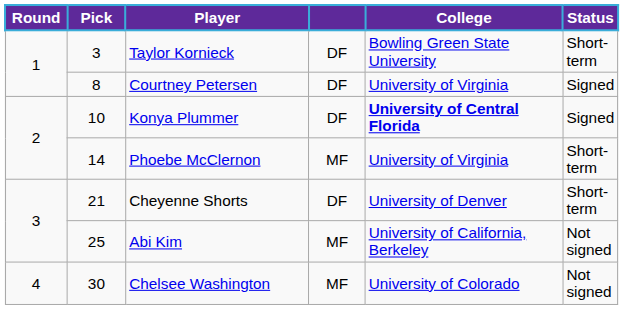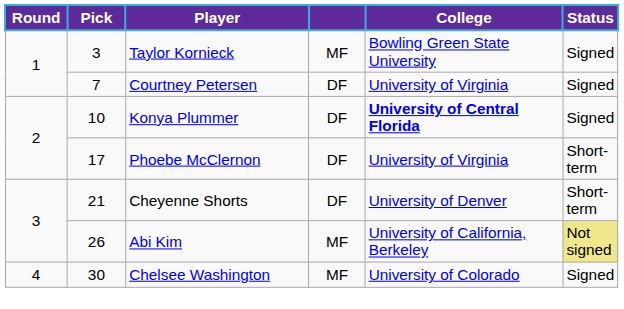 <table class="wikitable" style="text-align:left; font-size:95%;">
 <tr>
 <th style="background:#5E299A; color:white; border:2px solid #3aadd9; width:55px;">Round</th>
 <th style="background:#5E299A; color:white; border:2px solid #3aadd9; width:55px;">Pick</th>
 <th style="background:#5E299A; color:white; border:2px solid #3aadd9; width:200px;">Player</th>
 <th style="background:#5E299A; color:white; border:2px solid #3aadd9; width:55px;"></th>
 <th style="background:#5E299A; color:white; border:2px solid #3aadd9; width:220px;">College</th>
 <th style="background:#5E299A; color:white; border:2px solid #3aadd9">Status</th>
 </tr>
 <tr>
 <td rowspan="2" style="text-align: center;">1</td>
 <td style="text-align: center;">3</td>
 <td> <a href='#'>Taylor Kornieck</a></td>
-<td style="text-align: center;">DF</td>
+<td style="text-align: center;">MF</td>
 <td> <a href='#'>Bowling Green State University</a></td>
-<td>Short-term</td>
+<td>Signed</td>
 </tr>
 <tr>
-<td style="text-align: center;">8</td>
+<td style="text-align: center;">7</td>
 <td> <a href='#'>Courtney Petersen</a></td>
 <td style="text-align: center;">DF</td>
 <td> <a href='#'>University of Virginia</a></td>
 <td>Signed</td>
 </tr>
 <tr>
 <td rowspan="2" style="text-align: center;">2</td>
 <td style="text-align: center;">10</td>
 <td> <a href='#'>Konya Plummer</a></td>
 <td style="text-align: center;">DF</td>
 <td><strong> <a href='#'>University of Central Florida</a></strong></td>
 <td>Signed</td>
 </tr>
 <tr>
-<td style="text-align: center;">14</td>
+<td style="text-align: center;">17</td>
 <td> <a href='#'>Phoebe McClernon</a></td>
-<td style="text-align: center;">MF</td>
+<td style="text-align: center;">DF</td>
 <td> <a href='#'>University of Virginia</a></td>
 <td>Short-term</td>
 </tr>
 <tr>
 <td rowspan="2" style="text-align: center;">3</td>
 <td style="text-align: center;">21</td>
 <td> Cheyenne Shorts</td>
 <td style="text-align: center;">DF</td>
 <td> <a href='#'>University of Denver</a></td>
 <td>Short-term</td>
 </tr>
 <tr>
-<td style="text-align: center;">25</td>
+<td style="text-align: center;">26</td>
 <td> <a href='#'>Abi Kim</a></td>
 <td style="text-align: center;">MF</td>
 <td> <a href='#'>University of California, Berkeley</a></td>
-<td>Not signed</td>
+<td style="background: khaki;">Not signed</td>
 </tr>
 <tr>
 <td style="text-align: center;">4</td>
 <td style="text-align: center;">30</td>
 <td> <a href='#'>Chelsee Washington</a></td>
 <td style="text-align: center;">MF</td>
 <td> <a href='#'>University of Colorado</a></td>
-<td>Not signed</td>
+<td>Signed</td>
 </tr>
 </table>
